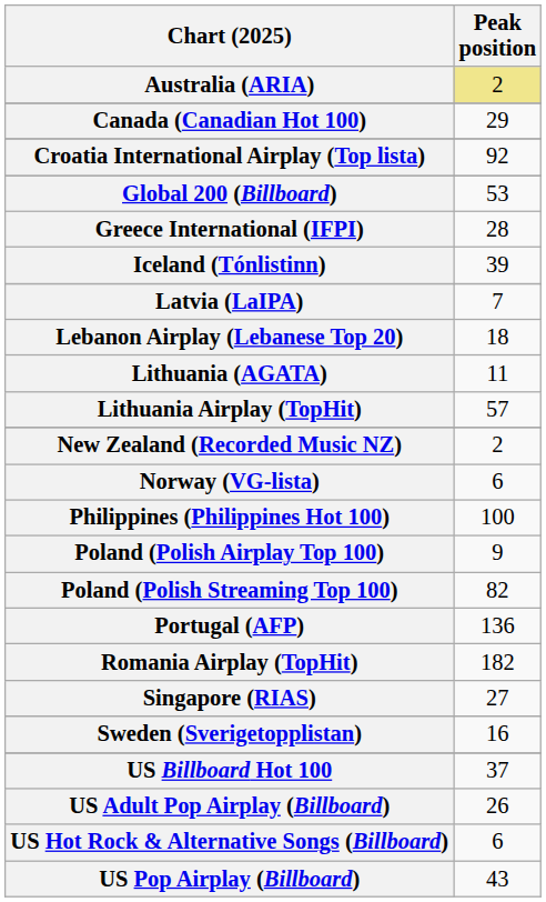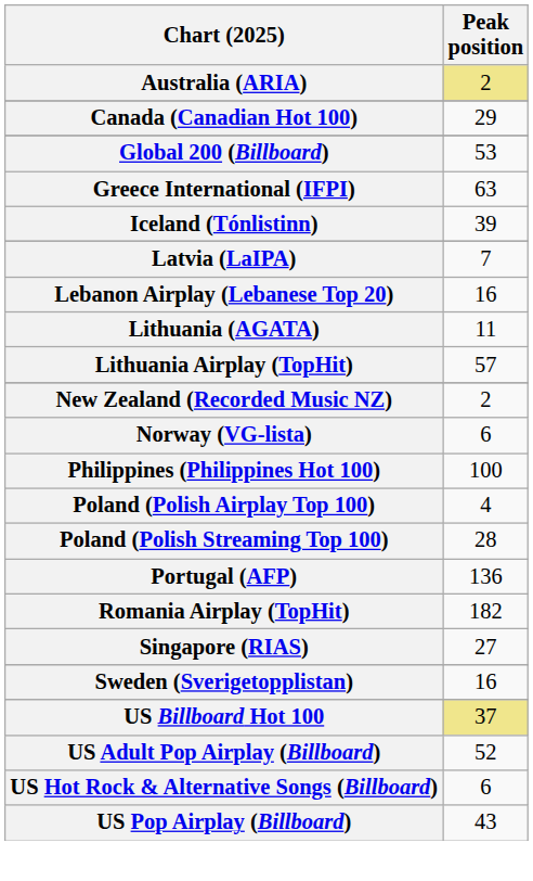 <table class="wikitable sortable plainrowheaders" style="text-align:center">
 <tr>
 <th scope="col">Chart (2025)</th>
 <th scope="col">Peak<br>position</th>
 </tr>
 <tr>
 <th scope="row">Australia (<a href='#'>ARIA</a>)</th>
 <td style="background: khaki;">2</td>
 </tr>
 <tr>
 </tr>
 <tr>
 </tr>
 <tr>
 <th scope="row">Canada (<a href='#'>Canadian Hot 100</a>)</th>
 <td>29</td>
 </tr>
 <tr>
 </tr>
 <tr>
-<th scope="row">Croatia International Airplay (<a href='#'>Top lista</a>)</th>
-<td>92</td>
-</tr>
-<tr>
 </tr>
 <tr>
 </tr>
 <tr>
 <th scope="row"><a href='#'>Global 200</a> (<em><a href='#'>Billboard</a></em>)</th>
 <td>53</td>
 </tr>
 <tr>
 <th scope="row">Greece International (<a href='#'>IFPI</a>)</th>
-<td>28</td>
+<td>63</td>
 </tr>
 <tr>
 <th scope="row">Iceland (<a href='#'>Tónlistinn</a>)</th>
 <td>39</td>
 </tr>
 <tr>
 </tr>
 <tr>
 <th scope="row">Latvia (<a href='#'>LaIPA</a>)</th>
 <td>7</td>
 </tr>
 <tr>
 <th scope="row">Lebanon Airplay (<a href='#'>Lebanese Top 20</a>)</th>
-<td>18</td>
+<td>16</td>
 </tr>
 <tr>
 <th scope="row">Lithuania (<a href='#'>AGATA</a>)</th>
 <td>11</td>
 </tr>
 <tr>
 <th scope="row">Lithuania Airplay (<a href='#'>TopHit</a>)</th>
 <td>57</td>
 </tr>
 <tr>
 </tr>
 <tr>
 <th scope="row">New Zealand (<a href='#'>Recorded Music NZ</a>)</th>
 <td>2</td>
 </tr>
 <tr>
 <th scope="row">Norway (<a href='#'>VG-lista</a>)</th>
 <td>6</td>
 </tr>
 <tr>
 <th scope="row">Philippines (<a href='#'>Philippines Hot 100</a>)</th>
 <td>100</td>
 </tr>
 <tr>
 <th scope="row">Poland (<a href='#'>Polish Airplay Top 100</a>)</th>
-<td>9</td>
+<td>4</td>
 </tr>
 <tr>
 <th scope="row">Poland (<a href='#'>Polish Streaming Top 100</a>)</th>
-<td>82</td>
+<td>28</td>
 </tr>
 <tr>
 <th scope="row">Portugal (<a href='#'>AFP</a>)</th>
 <td>136</td>
 </tr>
 <tr>
 <th scope="row">Romania Airplay (<a href='#'>TopHit</a>)</th>
 <td>182</td>
 </tr>
 <tr>
 <th scope="row">Singapore (<a href='#'>RIAS</a>)</th>
 <td>27</td>
 </tr>
 <tr>
 </tr>
 <tr>
 <th scope="row">Sweden (<a href='#'>Sverigetopplistan</a>)</th>
 <td>16</td>
 </tr>
 <tr>
 </tr>
 <tr>
 </tr>
 <tr>
 <th scope="row">US <a href='#'><em>Billboard</em> Hot 100</a></th>
-<td>37</td>
+<td style="background: khaki;">37</td>
 </tr>
 <tr>
 <th scope="row">US <a href='#'>Adult Pop Airplay</a> (<em><a href='#'>Billboard</a></em>)</th>
-<td>26</td>
+<td>52</td>
 </tr>
 <tr>
 <th scope="row">US <a href='#'>Hot Rock & Alternative Songs</a> (<em><a href='#'>Billboard</a></em>)</th>
 <td>6</td>
 </tr>
 <tr>
 <th scope="row">US <a href='#'>Pop Airplay</a> (<em><a href='#'>Billboard</a></em>)</th>
 <td>43</td>
 </tr>
 </table>
